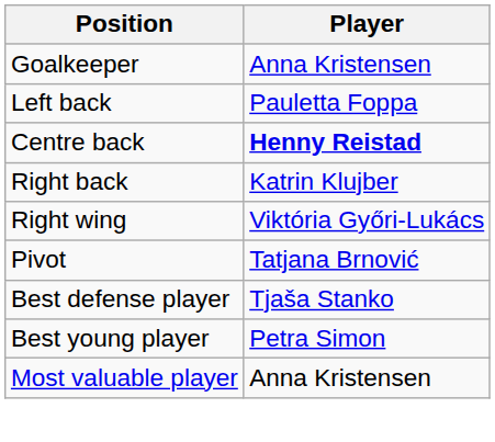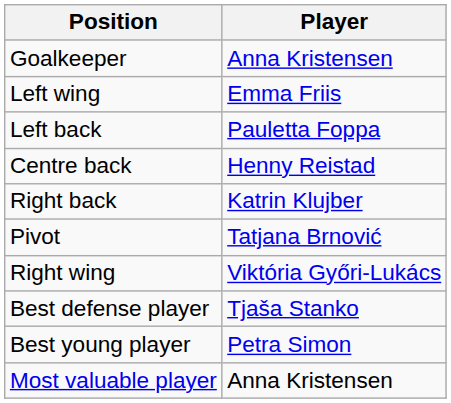 <table class="wikitable">
 <tr>
 <th>Position</th>
 <th>Player</th>
 </tr>
 <tr>
 <td>Goalkeeper</td>
 <td> <a href='#'>Anna Kristensen</a></td>
 </tr>
 <tr>
+<td>Left wing</td>
+<td> <a href='#'>Emma Friis</a></td>
+</tr>
+<tr>
 <td>Left back</td>
 <td> <a href='#'>Pauletta Foppa</a></td>
 </tr>
 <tr>
 <td>Centre back</td>
-<td><strong> <a href='#'>Henny Reistad</a></strong></td>
+<td> <a href='#'>Henny Reistad</a></td>
 </tr>
 <tr>
 <td>Right back</td>
 <td> <a href='#'>Katrin Klujber</a></td>
 </tr>
 <tr>
+<td>Pivot</td>
+<td> <a href='#'>Tatjana Brnović</a></td>
+</tr>
+<tr>
 <td>Right wing</td>
 <td> <a href='#'>Viktória Győri-Lukács</a></td>
-</tr>
-<tr>
-<td>Pivot</td>
-<td> <a href='#'>Tatjana Brnović</a></td>
 </tr>
 <tr>
 <td>Best defense player</td>
 <td> <a href='#'>Tjaša Stanko</a></td>
 </tr>
 <tr>
 <td>Best young player</td>
 <td> <a href='#'>Petra Simon</a></td>
 </tr>
 <tr>
 <td><a href='#'>Most valuable player</a></td>
 <td> Anna Kristensen</td>
 </tr>
 </table>
